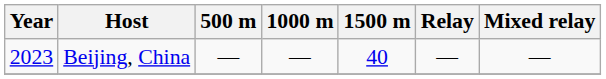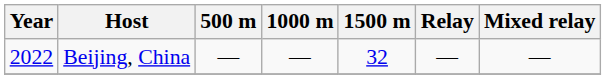 <table class="wikitable sortable" style="text-align:center;">
 <tr>
 <th>Year</th>
 <th>Host</th>
 <th>500 m</th>
 <th>1000 m</th>
 <th>1500 m</th>
 <th>Relay</th>
 <th>Mixed relay</th>
 </tr>
 <tr>
-<td><a href='#'>2023</a></td>
+<td><a href='#'>2022</a></td>
 <td style="text-align:left;"> <a href='#'>Beijing</a>, <a href='#'>China</a></td>
 <td>—</td>
 <td>—</td>
-<td><a href='#'>40</a></td>
+<td><a href='#'>32</a></td>
 <td>—</td>
 <td>—</td>
 </tr>
 <tr>
 </tr>
 </table>
